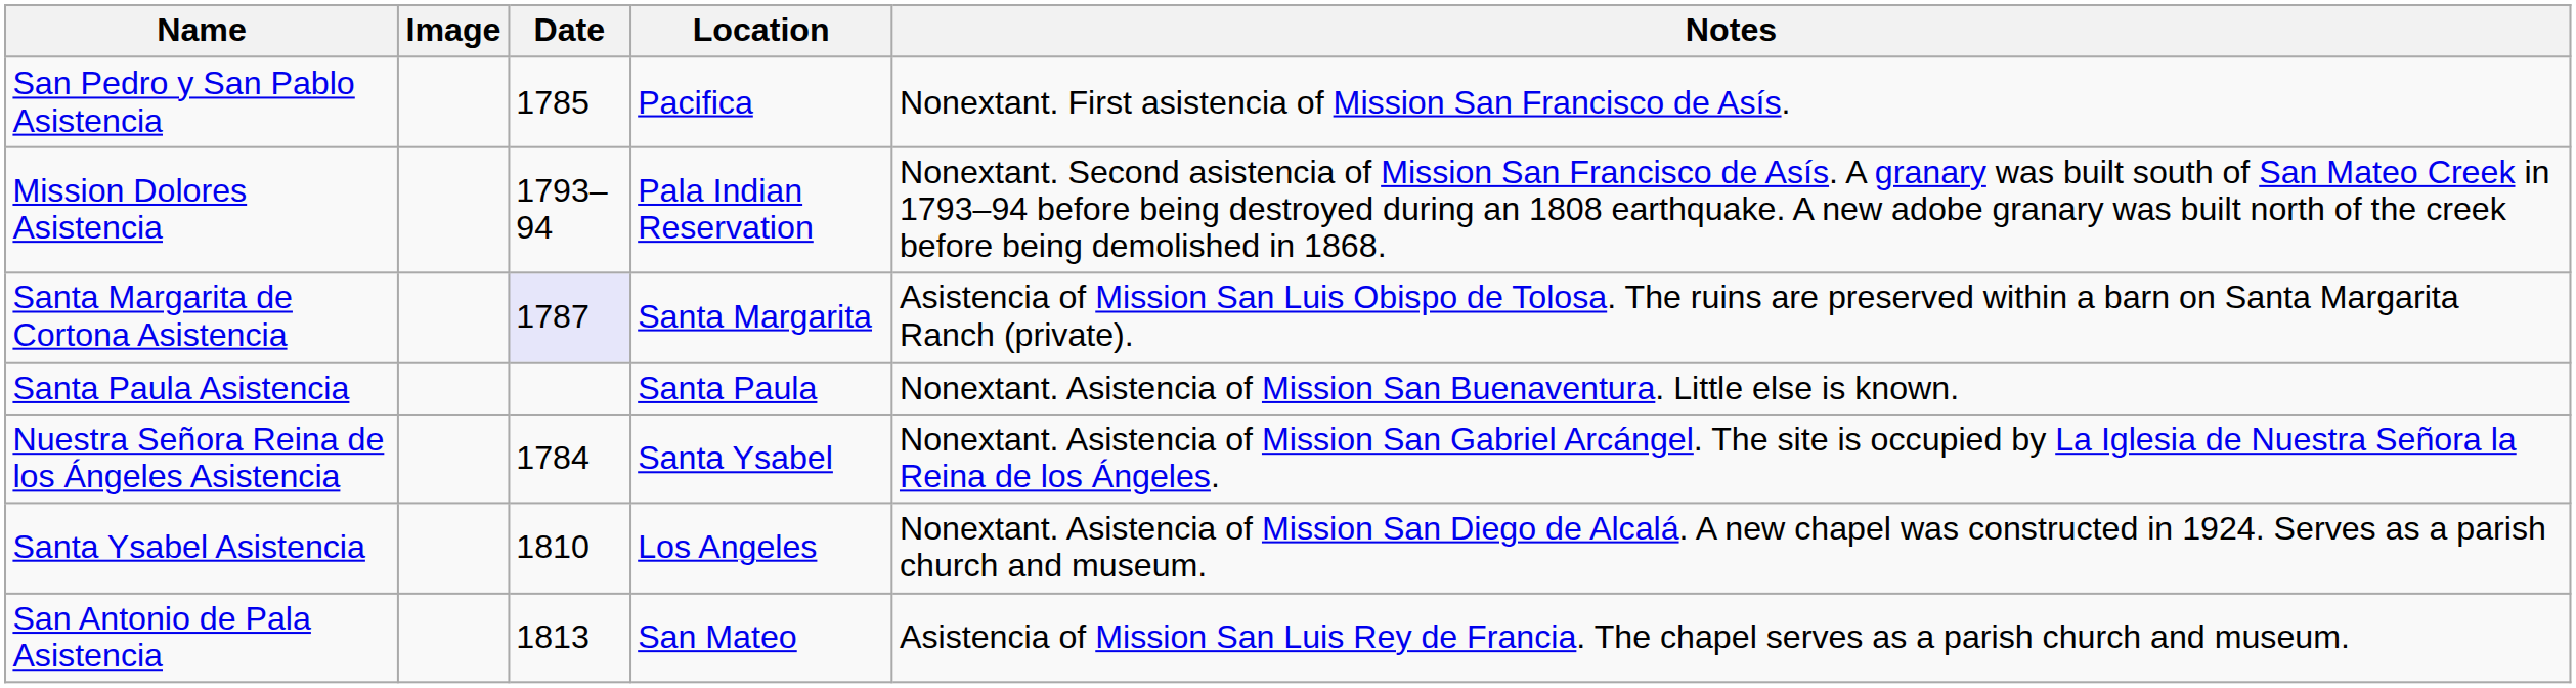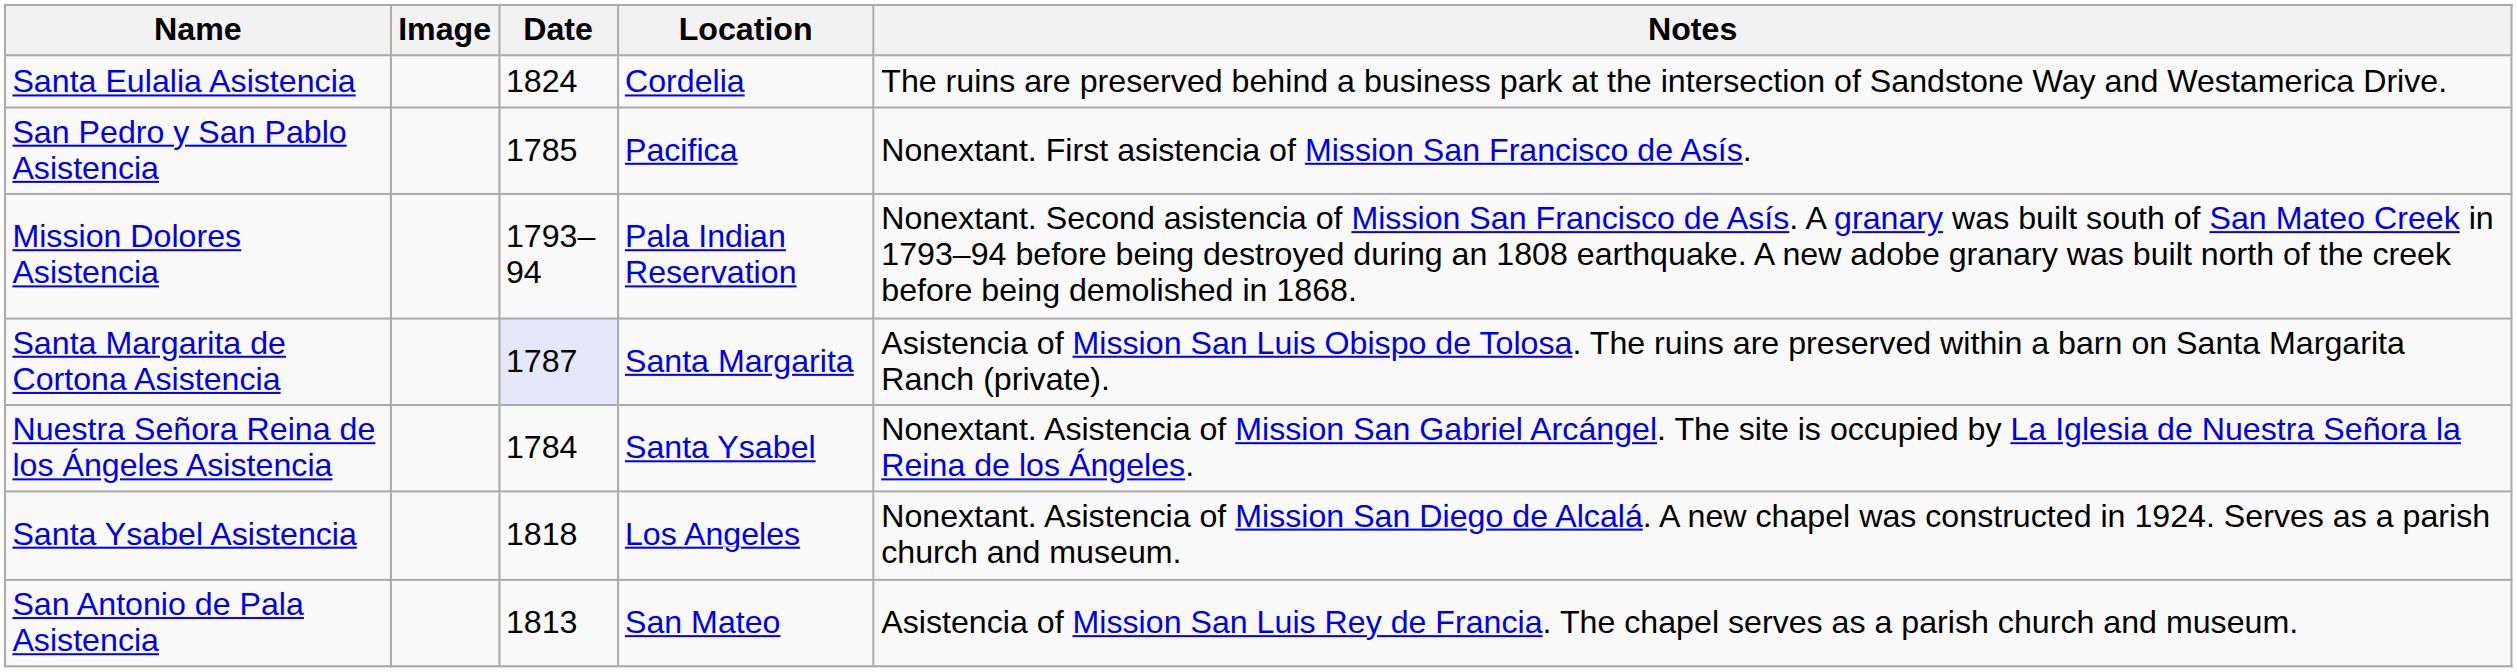 <table class="wikitable sortable">
 <tr>
 <th>Name</th>
 <th class="unsortable">Image</th>
 <th>Date</th>
 <th>Location</th>
 <th>Notes</th>
+</tr>
+<tr>
+<td><a href='#'>Santa Eulalia Asistencia</a></td>
+<td></td>
+<td>1824</td>
+<td><a href='#'>Cordelia</a><br><small></small></td>
+<td>The ruins are preserved behind a business park at the intersection of Sandstone Way and Westamerica Drive.</td>
 </tr>
 <tr>
 <td><a href='#'>San Pedro y San Pablo Asistencia</a></td>
 <td></td>
 <td>1785</td>
 <td><a href='#'>Pacifica</a><br><small></small></td>
 <td>Nonextant. First asistencia of <a href='#'>Mission San Francisco de Asís</a>.</td>
 </tr>
 <tr>
 <td><a href='#'>Mission Dolores Asistencia</a></td>
 <td></td>
 <td>1793–94</td>
 <td><a href='#'>Pala Indian Reservation</a><br><small></small></td>
 <td>Nonextant. Second asistencia of <a href='#'>Mission San Francisco de Asís</a>. A <a href='#'>granary</a> was built south of <a href='#'>San Mateo Creek</a> in 1793–94 before being destroyed during an 1808 earthquake. A new adobe granary was built north of the creek before being demolished in 1868.</td>
 </tr>
 <tr>
 <td><a href='#'>Santa Margarita de Cortona Asistencia</a></td>
 <td></td>
 <td style="background: lavender;">1787</td>
 <td><a href='#'>Santa Margarita</a><br><small></small></td>
 <td>Asistencia of <a href='#'>Mission San Luis Obispo de Tolosa</a>. The ruins are preserved within a barn on Santa Margarita Ranch (private).</td>
 </tr>
 <tr>
-<td><a href='#'>Santa Paula Asistencia</a></td>
-<td></td>
-<td></td>
-<td><a href='#'>Santa Paula</a><br><small></small></td>
-<td>Nonextant. Asistencia of <a href='#'>Mission San Buenaventura</a>. Little else is known.</td>
-</tr>
-<tr>
 <td><a href='#'>Nuestra Señora Reina de los Ángeles Asistencia</a></td>
 <td></td>
 <td>1784</td>
 <td><a href='#'>Santa Ysabel</a><br><small></small></td>
 <td>Nonextant. Asistencia of <a href='#'>Mission San Gabriel Arcángel</a>. The site is occupied by <a href='#'>La Iglesia de Nuestra Señora la Reina de los Ángeles</a>.</td>
 </tr>
 <tr>
 <td><a href='#'>Santa Ysabel Asistencia</a></td>
 <td></td>
-<td>1810</td>
+<td>1818</td>
 <td><a href='#'>Los Angeles</a><br><small></small></td>
 <td>Nonextant. Asistencia of <a href='#'>Mission San Diego de Alcalá</a>. A new chapel was constructed in 1924. Serves as a parish church and museum.</td>
 </tr>
 <tr>
 <td><a href='#'>San Antonio de Pala Asistencia</a></td>
 <td></td>
 <td>1813</td>
 <td><a href='#'>San Mateo</a><br><small></small></td>
 <td>Asistencia of <a href='#'>Mission San Luis Rey de Francia</a>. The chapel serves as a parish church and museum.</td>
 </tr>
 </table>
